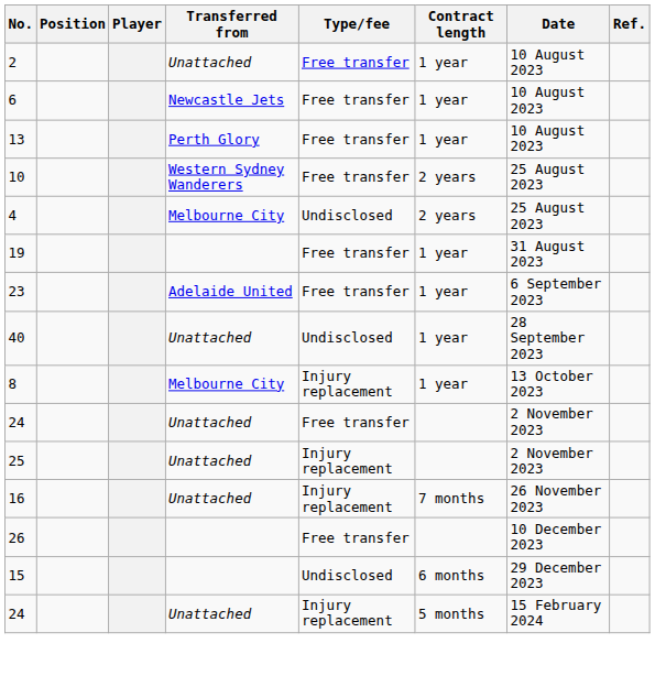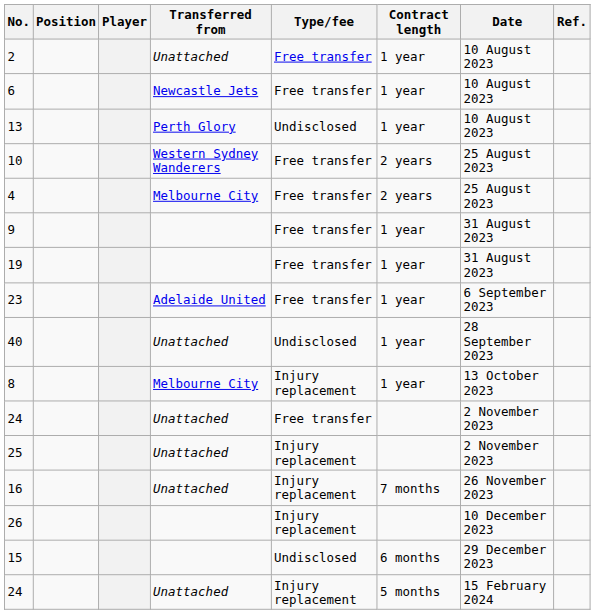 <table class="wikitable plainrowheaders sortable" style="text-align:center; text-align:left">
 <tr>
 <th scope="col">No.</th>
 <th scope="col">Position</th>
 <th scope="col">Player</th>
 <th scope="col">Transferred from</th>
 <th scope="col">Type/fee</th>
 <th scope="col">Contract length</th>
 <th scope="col">Date</th>
 <th class="unsortable" scope="col">Ref.</th>
 </tr>
 <tr>
 <td>2</td>
 <td></td>
 <th scope="row"></th>
 <td><em>Unattached</em></td>
 <td><a href='#'>Free transfer</a></td>
 <td>1 year</td>
 <td>10 August 2023</td>
 <td></td>
 </tr>
 <tr>
 <td>6</td>
 <td></td>
 <th scope="row"></th>
 <td><a href='#'>Newcastle Jets</a></td>
 <td>Free transfer</td>
 <td>1 year</td>
 <td>10 August 2023</td>
 <td></td>
 </tr>
 <tr>
 <td>13</td>
 <td></td>
 <th scope="row"></th>
 <td><a href='#'>Perth Glory</a></td>
-<td>Free transfer</td>
+<td>Undisclosed</td>
 <td>1 year</td>
 <td>10 August 2023</td>
 <td></td>
 </tr>
 <tr>
 <td>10</td>
 <td></td>
 <th scope="row"></th>
 <td><a href='#'>Western Sydney Wanderers</a></td>
 <td>Free transfer</td>
 <td>2 years</td>
 <td>25 August 2023</td>
 <td></td>
 </tr>
 <tr>
 <td>4</td>
 <td></td>
 <th scope="row"></th>
 <td><a href='#'>Melbourne City</a></td>
-<td>Undisclosed</td>
+<td>Free transfer</td>
 <td>2 years</td>
 <td>25 August 2023</td>
+<td></td>
+</tr>
+<tr>
+<td>9</td>
+<td></td>
+<th scope="row"></th>
+<td></td>
+<td>Free transfer</td>
+<td>1 year</td>
+<td>31 August 2023</td>
 <td></td>
 </tr>
 <tr>
 <td>19</td>
 <td></td>
 <th scope="row"></th>
 <td></td>
 <td>Free transfer</td>
 <td>1 year</td>
 <td>31 August 2023</td>
 <td></td>
 </tr>
 <tr>
 <td>23</td>
 <td></td>
 <th scope="row"></th>
 <td><a href='#'>Adelaide United</a></td>
 <td>Free transfer</td>
 <td>1 year</td>
 <td>6 September 2023</td>
 <td></td>
 </tr>
 <tr>
 <td>40</td>
 <td></td>
 <th scope="row"></th>
 <td><em>Unattached</em></td>
 <td>Undisclosed</td>
 <td>1 year</td>
 <td>28 September 2023</td>
 <td></td>
 </tr>
 <tr>
 <td>8</td>
 <td></td>
 <th scope="row"></th>
 <td><a href='#'>Melbourne City</a></td>
 <td>Injury replacement</td>
 <td>1 year</td>
 <td>13 October 2023</td>
 <td></td>
 </tr>
 <tr>
 <td>24</td>
 <td></td>
 <th scope="row"></th>
 <td><em>Unattached</em></td>
 <td>Free transfer</td>
 <td></td>
 <td>2 November 2023</td>
 <td></td>
 </tr>
 <tr>
 <td>25</td>
 <td></td>
 <th scope="row"></th>
 <td><em>Unattached</em></td>
 <td>Injury replacement</td>
 <td></td>
 <td>2 November 2023</td>
 <td></td>
 </tr>
 <tr>
 <td>16</td>
 <td></td>
 <th scope="row"></th>
 <td><em>Unattached</em></td>
 <td>Injury replacement</td>
 <td>7 months</td>
 <td>26 November 2023</td>
 <td></td>
 </tr>
 <tr>
 <td>26</td>
 <td></td>
 <th scope="row"></th>
 <td></td>
-<td>Free transfer</td>
+<td>Injury replacement</td>
 <td></td>
 <td>10 December 2023</td>
 <td></td>
 </tr>
 <tr>
 <td>15</td>
 <td></td>
 <th scope="row"></th>
 <td></td>
 <td>Undisclosed</td>
 <td>6 months</td>
 <td>29 December 2023</td>
 <td></td>
 </tr>
 <tr>
 <td>24</td>
 <td></td>
 <th scope="row"></th>
 <td><em>Unattached</em></td>
 <td>Injury replacement</td>
 <td>5 months</td>
 <td>15 February 2024</td>
 <td></td>
 </tr>
 </table>
